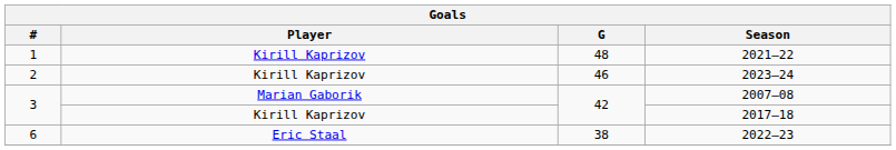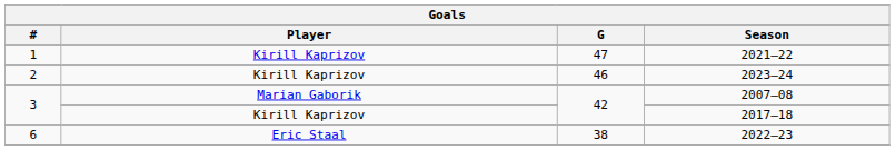 <table class="wikitable" style="text-align: center; font-size: 95%" width="70%">
 <tr>
 <th colspan="4">Goals</th>
 </tr>
 <tr>
 <th>#</th>
 <th>Player</th>
 <th>G</th>
 <th>Season</th>
 </tr>
 <tr>
 <td>1</td>
 <td><a href='#'>Kirill Kaprizov</a></td>
-<td>48</td>
+<td>47</td>
 <td>2021–22</td>
 </tr>
 <tr>
 <td>2</td>
 <td>Kirill Kaprizov</td>
 <td>46</td>
 <td>2023–24</td>
 </tr>
 <tr>
 <td rowspan="2">3</td>
 <td><a href='#'>Marian Gaborik</a></td>
 <td rowspan="2">42</td>
 <td>2007–08</td>
 </tr>
 <tr>
 <td>Kirill Kaprizov</td>
 <td>2017–18</td>
 </tr>
 <tr>
 <td>6</td>
 <td><a href='#'>Eric Staal</a></td>
 <td>38</td>
 <td>2022–23</td>
 </tr>
 <tr>
 </tr>
 </table>
